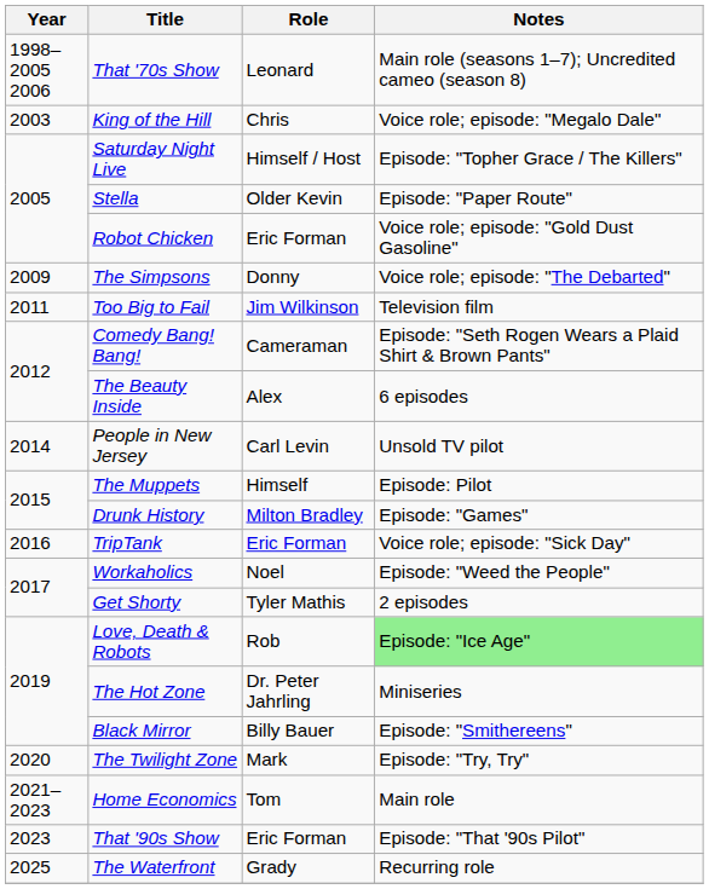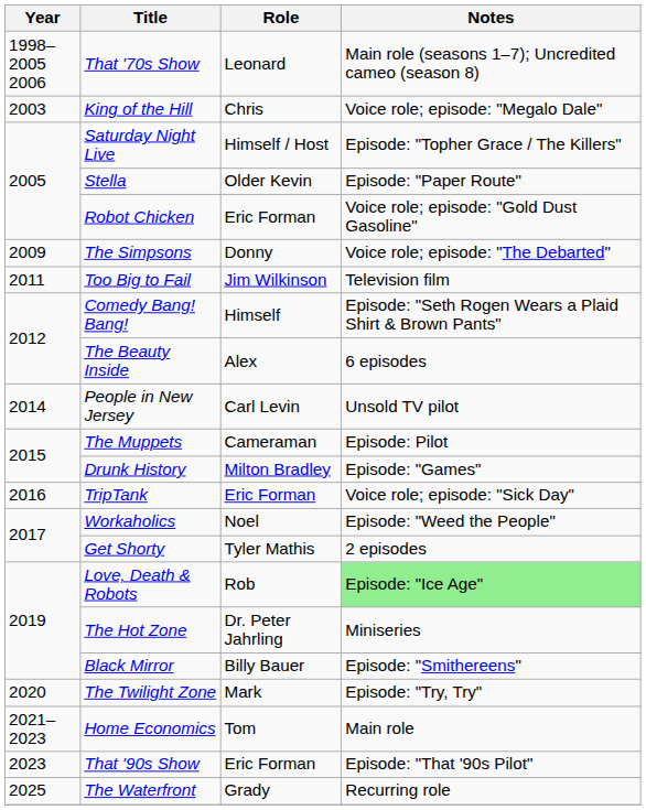 <table class="wikitable sortable">
 <tr>
 <th>Year</th>
 <th>Title</th>
 <th>Role</th>
 <th class="unsortable">Notes</th>
 </tr>
 <tr>
 <td>1998–2005<br>2006</td>
 <td><em><a href='#'>That '70s Show</a></em></td>
 <td>Leonard</td>
 <td>Main role (seasons 1–7); Uncredited cameo (season 8)</td>
 </tr>
 <tr>
 <td>2003</td>
 <td><em><a href='#'>King of the Hill</a></em></td>
 <td>Chris</td>
 <td>Voice role; episode: "Megalo Dale"</td>
 </tr>
 <tr>
 <td rowspan="3">2005</td>
 <td><em><a href='#'>Saturday Night Live</a></em></td>
 <td>Himself / Host</td>
 <td>Episode: "Topher Grace / The Killers"</td>
 </tr>
 <tr>
 <td><em><a href='#'>Stella</a></em></td>
 <td>Older Kevin</td>
 <td>Episode: "Paper Route"</td>
 </tr>
 <tr>
 <td><em><a href='#'>Robot Chicken</a></em></td>
 <td>Eric Forman</td>
 <td>Voice role; episode: "Gold Dust Gasoline"</td>
 </tr>
 <tr>
 <td>2009</td>
 <td><em><a href='#'>The Simpsons</a></em></td>
 <td>Donny</td>
 <td>Voice role; episode: "<a href='#'>The Debarted</a>"</td>
 </tr>
 <tr>
 <td>2011</td>
 <td><em><a href='#'>Too Big to Fail</a></em></td>
 <td><a href='#'>Jim Wilkinson</a></td>
 <td>Television film</td>
 </tr>
 <tr>
 <td rowspan="2">2012</td>
 <td><em><a href='#'>Comedy Bang! Bang!</a></em></td>
-<td>Cameraman</td>
+<td>Himself</td>
 <td>Episode: "Seth Rogen Wears a Plaid Shirt & Brown Pants"</td>
 </tr>
 <tr>
 <td><em><a href='#'>The Beauty Inside</a></em></td>
 <td>Alex</td>
 <td>6 episodes</td>
 </tr>
 <tr>
 <td>2014</td>
 <td><em>People in New Jersey</em></td>
 <td>Carl Levin</td>
 <td>Unsold TV pilot</td>
 </tr>
 <tr>
 <td rowspan="2">2015</td>
 <td><em><a href='#'>The Muppets</a></em></td>
-<td>Himself</td>
+<td>Cameraman</td>
 <td>Episode: Pilot</td>
 </tr>
 <tr>
 <td><em><a href='#'>Drunk History</a></em></td>
 <td><a href='#'>Milton Bradley</a></td>
 <td>Episode: "Games"</td>
 </tr>
 <tr>
 <td>2016</td>
 <td><em><a href='#'>TripTank</a></em></td>
 <td><a href='#'>Eric Forman</a></td>
 <td>Voice role; episode: "Sick Day"</td>
 </tr>
 <tr>
 <td rowspan="2">2017</td>
 <td><em><a href='#'>Workaholics</a></em></td>
 <td>Noel</td>
 <td>Episode: "Weed the People"</td>
 </tr>
 <tr>
 <td><em><a href='#'>Get Shorty</a></em></td>
 <td>Tyler Mathis</td>
 <td>2 episodes</td>
 </tr>
 <tr>
 <td rowspan="3">2019</td>
 <td><em><a href='#'>Love, Death & Robots</a></em></td>
 <td>Rob</td>
 <td style="background: lightgreen;">Episode: "Ice Age"</td>
 </tr>
 <tr>
 <td><em><a href='#'>The Hot Zone</a></em></td>
 <td>Dr. Peter Jahrling</td>
 <td>Miniseries</td>
 </tr>
 <tr>
 <td><em><a href='#'>Black Mirror</a></em></td>
 <td>Billy Bauer</td>
 <td>Episode: "<a href='#'>Smithereens</a>"</td>
 </tr>
 <tr>
 <td>2020</td>
 <td><em><a href='#'>The Twilight Zone</a></em></td>
 <td>Mark</td>
 <td>Episode: "Try, Try"</td>
 </tr>
 <tr>
 <td>2021–2023</td>
 <td><em><a href='#'>Home Economics</a></em></td>
 <td>Tom</td>
 <td>Main role</td>
 </tr>
 <tr>
 <td>2023</td>
 <td><em><a href='#'>That '90s Show</a></em></td>
 <td>Eric Forman</td>
 <td>Episode: "That '90s Pilot"</td>
 </tr>
 <tr>
 <td>2025</td>
 <td><em><a href='#'>The Waterfront</a></em></td>
 <td>Grady</td>
 <td>Recurring role</td>
 </tr>
 <tr>
 </tr>
 </table>
